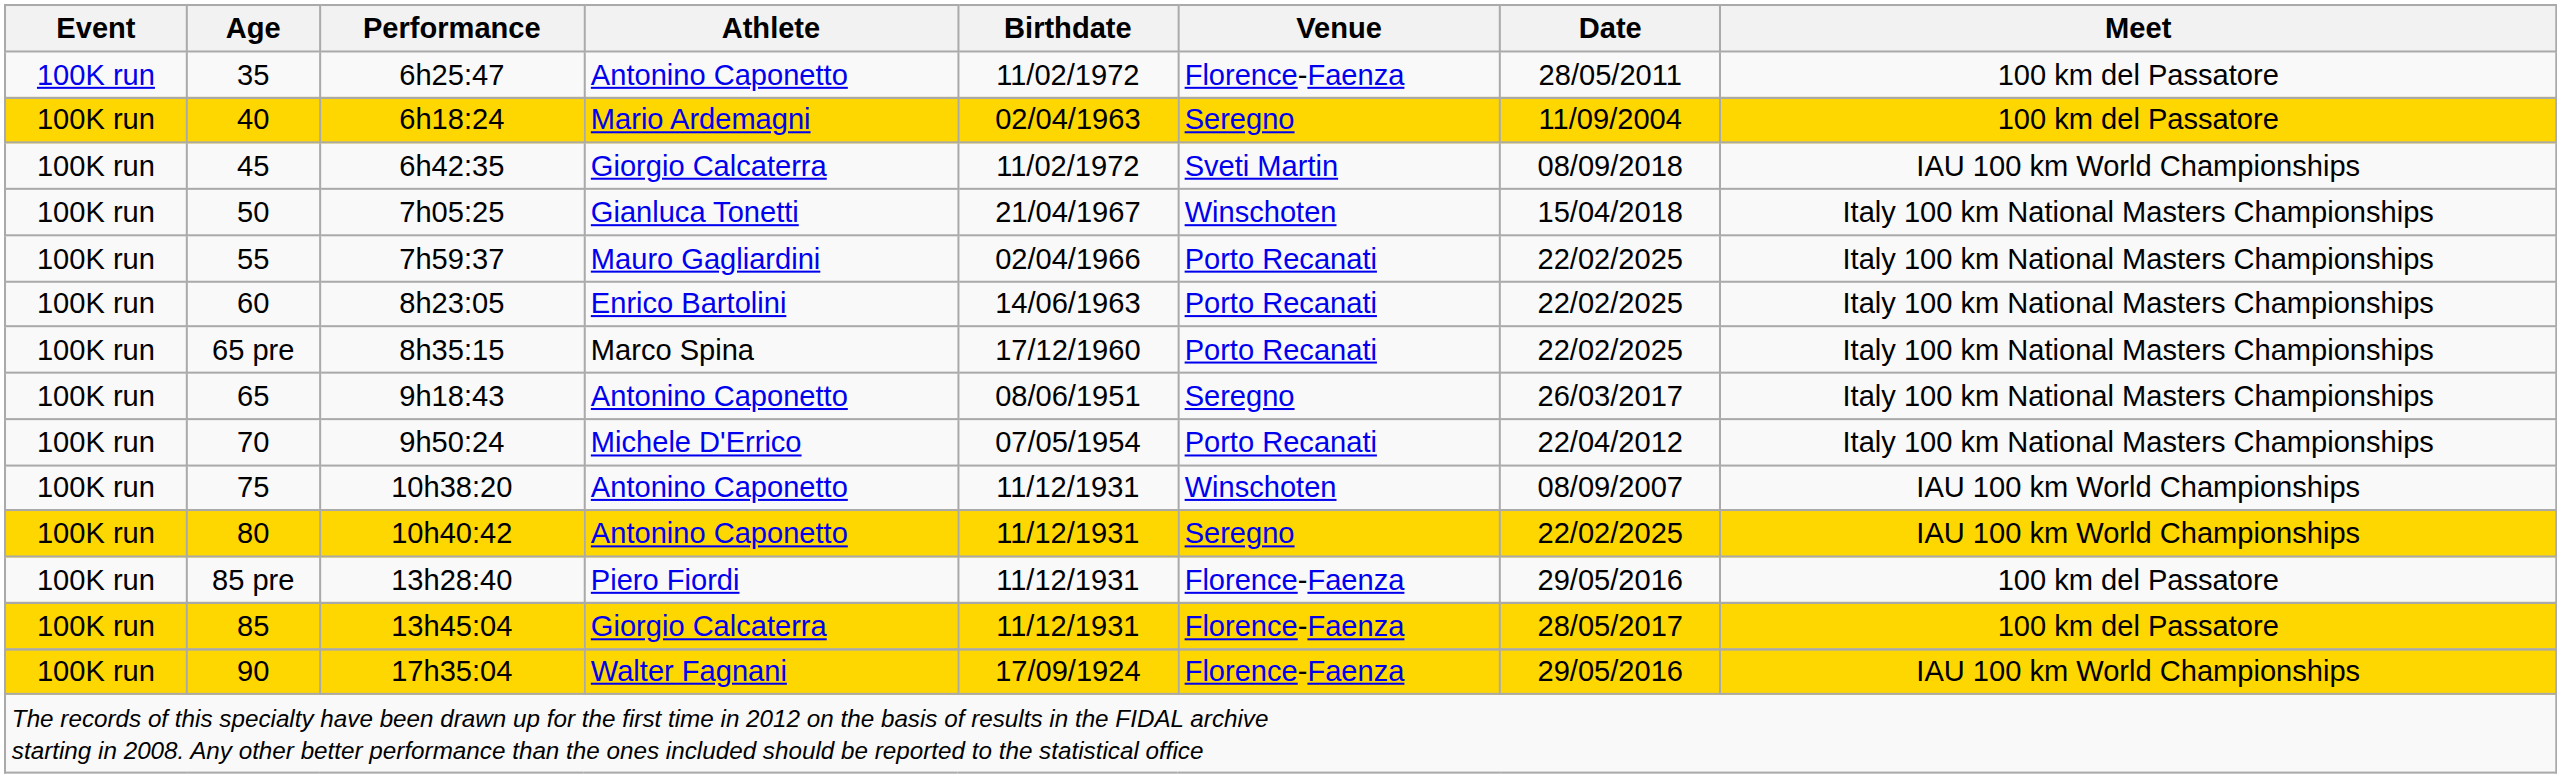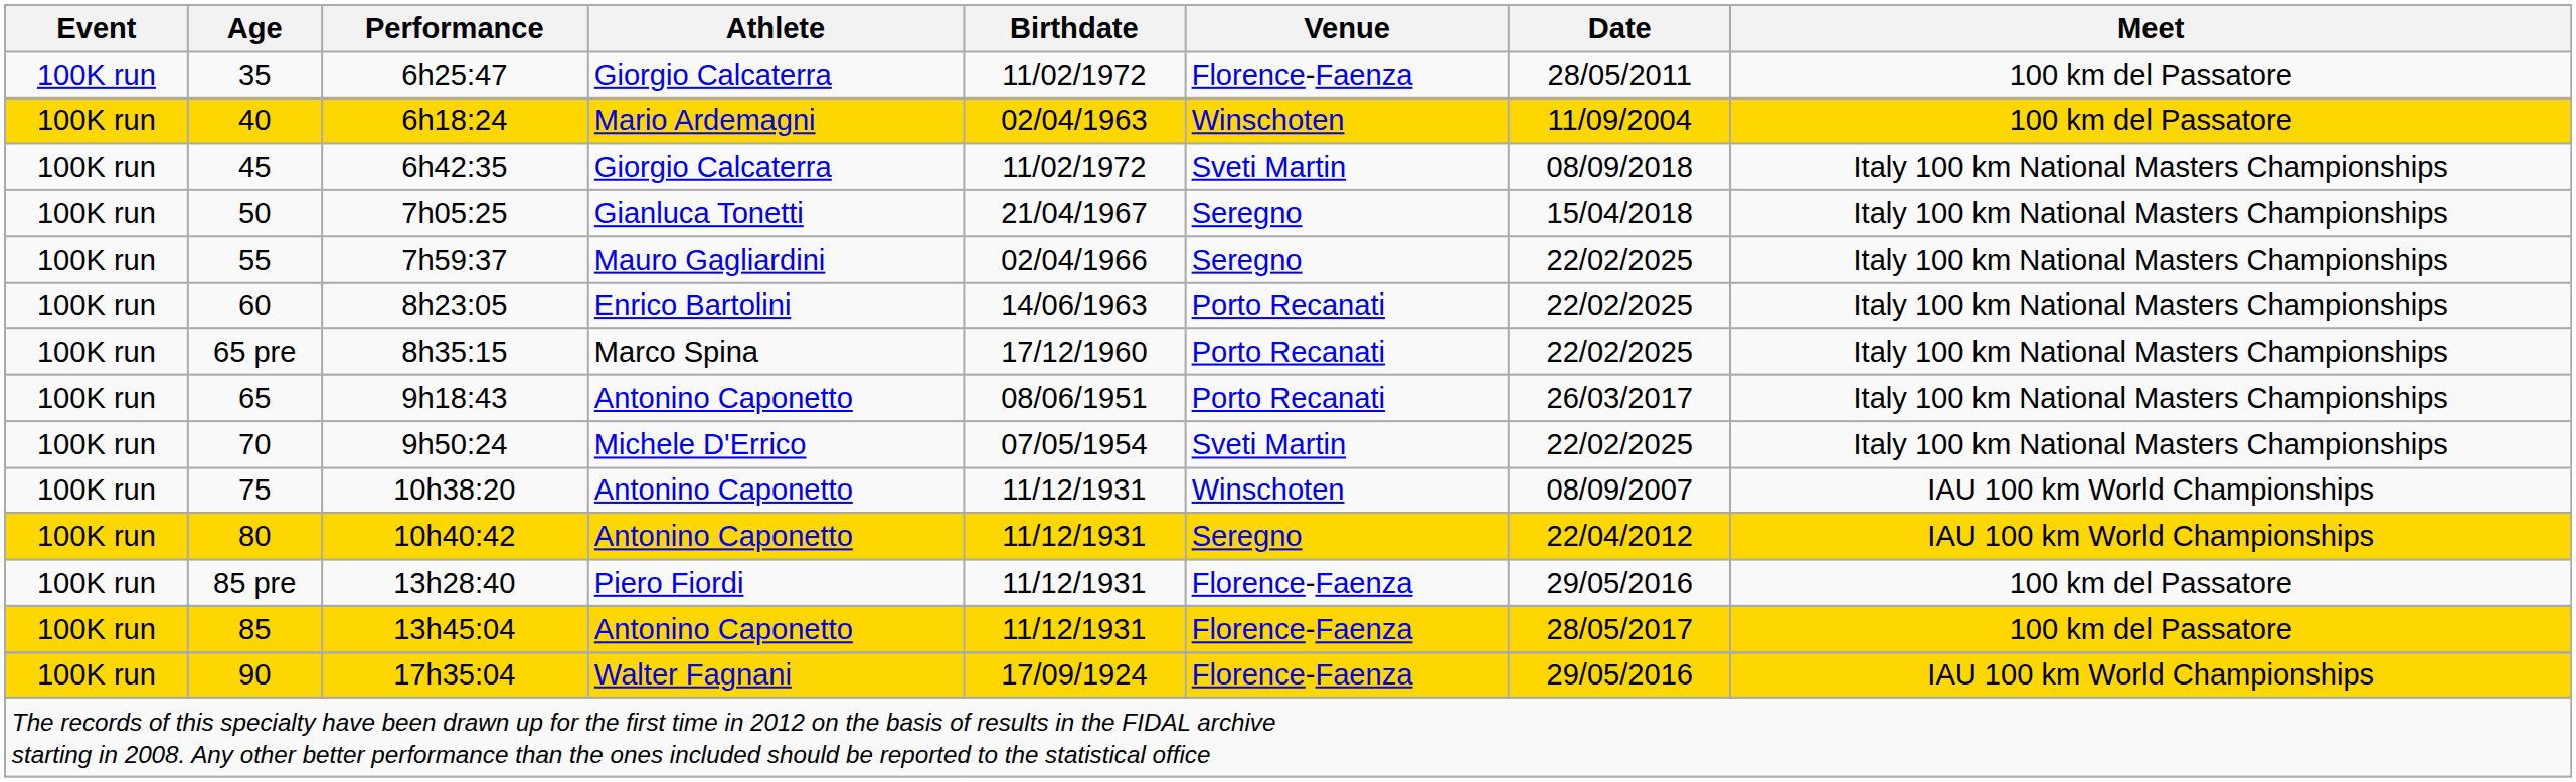 <table class="wikitable" width=100% style="font-size:90%; text-align:center">
 <tr>
 <th>Event</th>
 <th>Age</th>
 <th>Performance</th>
 <th>Athlete</th>
 <th>Birthdate</th>
 <th>Venue</th>
 <th>Date</th>
 <th>Meet</th>
 </tr>
 <tr>
 <td><a href='#'>100K run</a></td>
 <td>35</td>
 <td>6h25:47</td>
-<td align=left><a href='#'>Antonino Caponetto</a></td>
+<td align=left><a href='#'>Giorgio Calcaterra</a></td>
 <td>11/02/1972</td>
 <td align=left><a href='#'>Florence</a>-<a href='#'>Faenza</a></td>
 <td>28/05/2011</td>
 <td>100 km del Passatore</td>
 </tr>
 <tr>
 </tr>
 <tr bgcolor=gold>
 <td>100K run</td>
 <td>40</td>
 <td>6h18:24</td>
 <td align=left><a href='#'>Mario Ardemagni</a></td>
 <td>02/04/1963</td>
-<td align=left><a href='#'>Seregno</a></td>
+<td align=left><a href='#'>Winschoten</a></td>
 <td>11/09/2004</td>
 <td>100 km del Passatore</td>
 </tr>
 <tr>
 <td>100K run</td>
 <td>45</td>
 <td>6h42:35</td>
 <td align=left><a href='#'>Giorgio Calcaterra</a></td>
 <td>11/02/1972</td>
 <td align=left><a href='#'>Sveti Martin</a></td>
 <td>08/09/2018</td>
-<td>IAU 100 km World Championships</td>
+<td>Italy 100 km National Masters Championships</td>
 </tr>
 <tr>
 <td>100K run</td>
 <td>50</td>
 <td>7h05:25</td>
 <td align=left><a href='#'>Gianluca Tonetti</a></td>
 <td>21/04/1967</td>
-<td align=left><a href='#'>Winschoten</a></td>
+<td align=left><a href='#'>Seregno</a></td>
 <td>15/04/2018</td>
 <td>Italy 100 km National Masters Championships</td>
 </tr>
 <tr>
 <td>100K run</td>
 <td>55</td>
 <td>7h59:37</td>
 <td align=left><a href='#'>Mauro Gagliardini</a></td>
 <td>02/04/1966</td>
-<td align=left><a href='#'>Porto Recanati</a></td>
+<td align=left><a href='#'>Seregno</a></td>
 <td>22/02/2025</td>
 <td>Italy 100 km National Masters Championships</td>
 </tr>
 <tr>
 <td>100K run</td>
 <td>60</td>
 <td>8h23:05</td>
 <td align=left><a href='#'>Enrico Bartolini</a></td>
 <td>14/06/1963</td>
 <td align=left><a href='#'>Porto Recanati</a></td>
 <td>22/02/2025</td>
 <td>Italy 100 km National Masters Championships</td>
 </tr>
 <tr>
 <td>100K run</td>
 <td>65 pre</td>
 <td>8h35:15</td>
 <td align=left>Marco Spina</td>
 <td>17/12/1960</td>
 <td align=left><a href='#'>Porto Recanati</a></td>
 <td>22/02/2025</td>
 <td>Italy 100 km National Masters Championships</td>
 </tr>
 <tr>
 <td>100K run</td>
 <td>65</td>
 <td>9h18:43</td>
 <td align=left><a href='#'>Antonino Caponetto</a></td>
 <td>08/06/1951</td>
-<td align=left><a href='#'>Seregno</a></td>
+<td align=left><a href='#'>Porto Recanati</a></td>
 <td>26/03/2017</td>
 <td>Italy 100 km National Masters Championships</td>
 </tr>
 <tr>
 <td>100K run</td>
 <td>70</td>
 <td>9h50:24</td>
 <td align=left><a href='#'>Michele D'Errico</a></td>
 <td>07/05/1954</td>
-<td align=left><a href='#'>Porto Recanati</a></td>
-<td>22/04/2012</td>
+<td align=left><a href='#'>Sveti Martin</a></td>
+<td>22/02/2025</td>
 <td>Italy 100 km National Masters Championships</td>
 </tr>
 <tr>
 <td>100K run</td>
 <td>75</td>
 <td>10h38:20</td>
 <td align=left><a href='#'>Antonino Caponetto</a></td>
 <td>11/12/1931</td>
 <td align=left><a href='#'>Winschoten</a></td>
 <td>08/09/2007</td>
 <td>IAU 100 km World Championships</td>
 </tr>
 <tr>
 </tr>
 <tr bgcolor=gold>
 <td>100K run</td>
 <td>80</td>
 <td>10h40:42</td>
 <td align=left><a href='#'>Antonino Caponetto</a></td>
 <td>11/12/1931</td>
 <td align=left><a href='#'>Seregno</a></td>
-<td>22/02/2025</td>
+<td>22/04/2012</td>
 <td>IAU 100 km World Championships</td>
 </tr>
 <tr>
 <td>100K run</td>
 <td>85 pre</td>
 <td>13h28:40</td>
 <td align=left><a href='#'>Piero Fiordi</a></td>
 <td>11/12/1931</td>
 <td align=left><a href='#'>Florence</a>-<a href='#'>Faenza</a></td>
 <td>29/05/2016</td>
 <td>100 km del Passatore</td>
 </tr>
 <tr>
 </tr>
 <tr bgcolor=gold>
 <td>100K run</td>
 <td>85</td>
 <td>13h45:04</td>
-<td align=left><a href='#'>Giorgio Calcaterra</a></td>
+<td align=left><a href='#'>Antonino Caponetto</a></td>
 <td>11/12/1931</td>
 <td align=left><a href='#'>Florence</a>-<a href='#'>Faenza</a></td>
 <td>28/05/2017</td>
 <td>100 km del Passatore</td>
 </tr>
 <tr>
 </tr>
 <tr bgcolor=gold>
 <td>100K run</td>
 <td>90</td>
 <td>17h35:04</td>
 <td align=left><a href='#'>Walter Fagnani</a></td>
 <td>17/09/1924</td>
 <td align=left><a href='#'>Florence</a>-<a href='#'>Faenza</a></td>
 <td>29/05/2016</td>
 <td>IAU 100 km World Championships</td>
 </tr>
 <tr>
 <td colspan=8 align=left><small><em>The records of this specialty have been drawn up for the first time in 2012 on the basis of results in the FIDAL archive</em></small><br><small><em> starting in 2008. Any other better performance than the ones included should be reported to the statistical office</em></small></td>
 </tr>
 </table>
